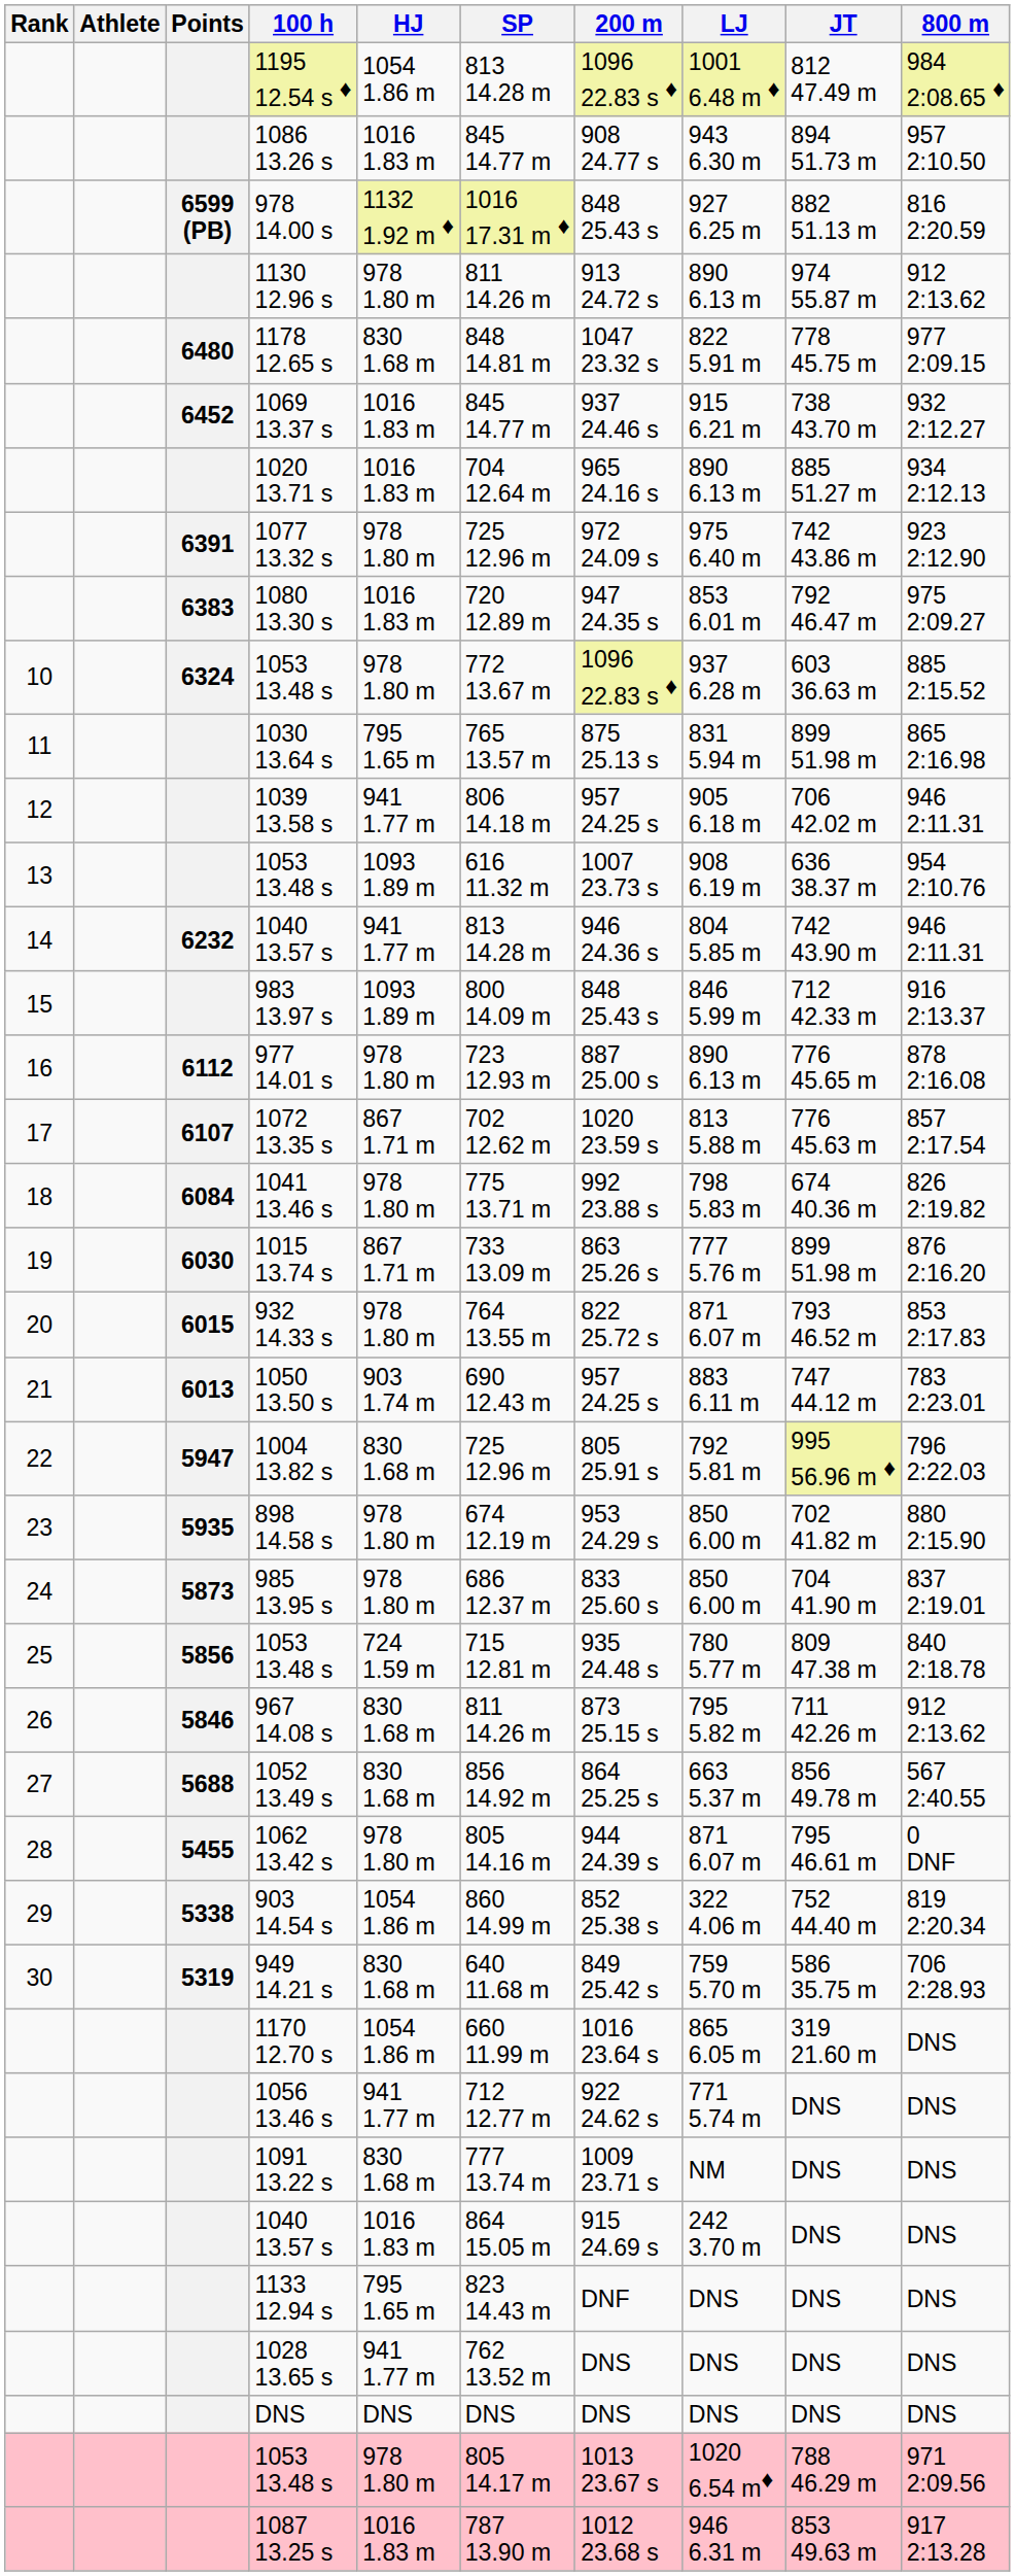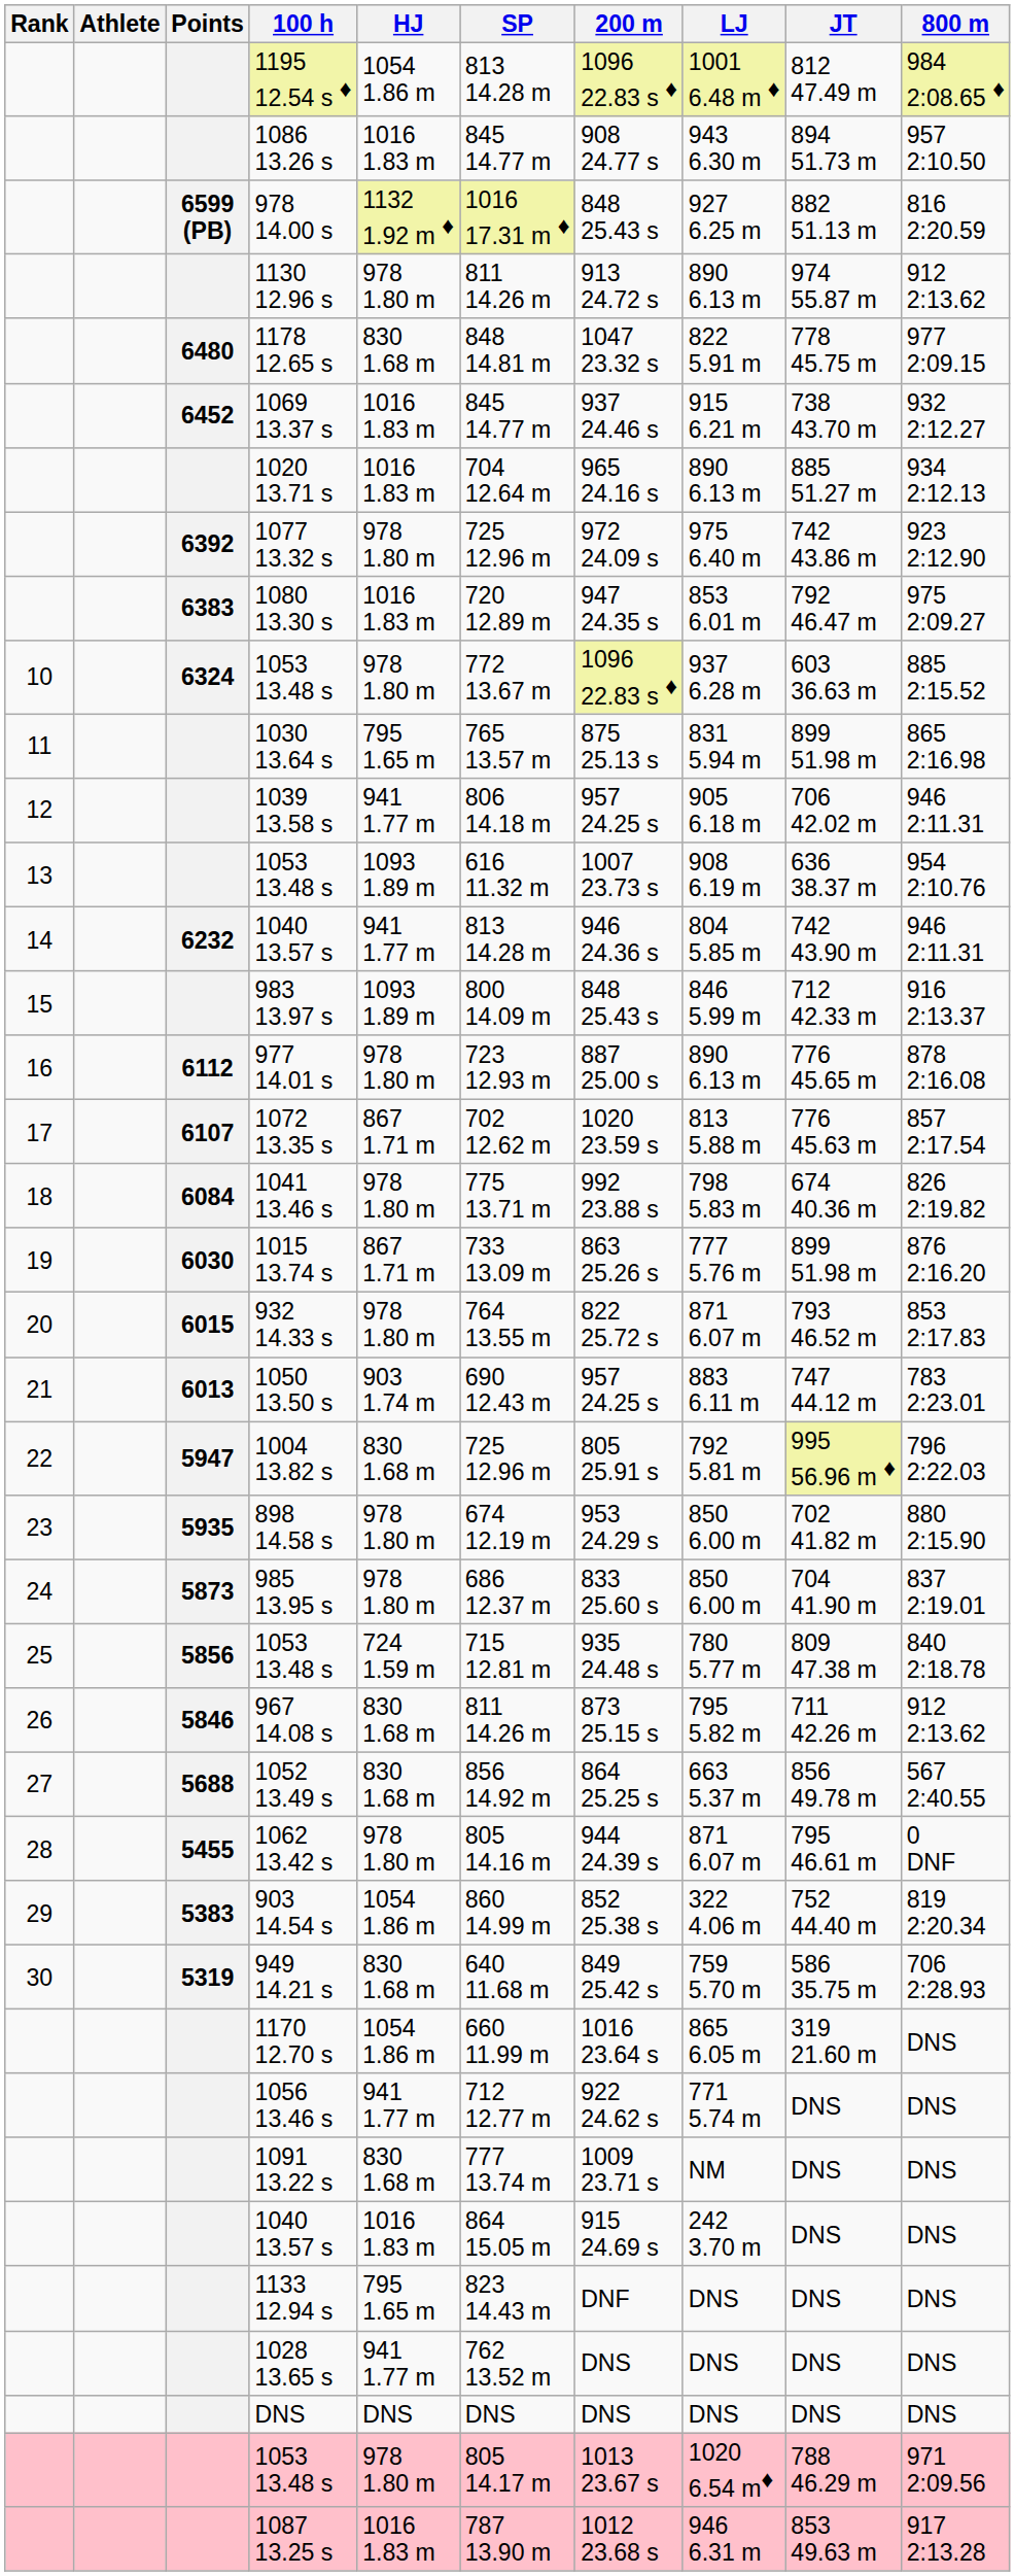 <table class="wikitable sortable" style="font-size:95%;">
 <tr bgcolor=#E6E6E6>
 <th>Rank</th>
 <th>Athlete</th>
 <th>Points</th>
 <th data-sort-type="number"><a href='#'>100 h</a></th>
 <th data-sort-type="number"><a href='#'>HJ</a></th>
 <th data-sort-type="number"><a href='#'>SP</a></th>
 <th data-sort-type="number"><a href='#'>200 m</a></th>
 <th data-sort-type="number"><a href='#'>LJ</a></th>
 <th data-sort-type="number"><a href='#'>JT</a></th>
 <th data-sort-type="number"><a href='#'>800 m</a></th>
 </tr>
 <tr>
 <td align=center></td>
 <td></td>
 <th></th>
 <td bgcolor=#F2F5A9>1195<br>12.54 s  <sup><big>♦</big></sup></td>
 <td>1054<br>1.86 m</td>
 <td>813<br>14.28 m</td>
 <td bgcolor=#F2F5A9>1096<br>22.83 s  <sup><big>♦</big></sup></td>
 <td bgcolor=#F2F5A9>1001<br>6.48 m  <sup><big>♦</big></sup></td>
 <td>812<br>47.49 m</td>
 <td bgcolor=#F2F5A9>984<br>2:08.65  <sup><big>♦</big></sup></td>
 </tr>
 <tr>
 <td align=center></td>
 <td></td>
 <th></th>
 <td>1086<br>13.26 s</td>
 <td>1016<br>1.83 m</td>
 <td>845<br>14.77 m</td>
 <td>908<br>24.77 s</td>
 <td>943<br>6.30 m</td>
 <td>894<br>51.73 m</td>
 <td>957<br>2:10.50</td>
 </tr>
 <tr>
 <td align=center></td>
 <td></td>
 <th>6599<br>(PB)</th>
 <td>978<br>14.00 s</td>
 <td bgcolor=#F2F5A9>1132<br>1.92 m  <sup><big>♦</big></sup></td>
 <td bgcolor=#F2F5A9>1016<br>17.31 m  <sup><big>♦</big></sup></td>
 <td>848<br>25.43 s</td>
 <td>927<br>6.25 m</td>
 <td>882<br>51.13 m</td>
 <td>816<br>2:20.59</td>
 </tr>
 <tr>
 <td align=center></td>
 <td></td>
 <th></th>
 <td>1130<br>12.96 s</td>
 <td>978<br>1.80 m</td>
 <td>811<br>14.26 m</td>
 <td>913<br>24.72 s</td>
 <td>890<br>6.13 m</td>
 <td>974<br>55.87 m</td>
 <td>912<br>2:13.62</td>
 </tr>
 <tr>
 <td align=center></td>
 <td></td>
 <th>6480</th>
 <td>1178<br>12.65 s</td>
 <td>830<br>1.68 m</td>
 <td>848<br>14.81 m</td>
 <td>1047<br>23.32 s</td>
 <td>822<br>5.91 m</td>
 <td>778<br>45.75 m</td>
 <td>977<br>2:09.15</td>
 </tr>
 <tr>
 <td align=center></td>
 <td></td>
 <th>6452</th>
 <td>1069<br>13.37 s</td>
 <td>1016<br>1.83 m</td>
 <td>845<br>14.77 m</td>
 <td>937<br>24.46 s</td>
 <td>915<br>6.21 m</td>
 <td>738<br>43.70 m</td>
 <td>932<br>2:12.27</td>
 </tr>
 <tr>
 <td align=center></td>
 <td></td>
 <th></th>
 <td>1020<br>13.71 s</td>
 <td>1016<br>1.83 m</td>
 <td>704<br>12.64 m</td>
 <td>965<br>24.16 s</td>
 <td>890<br>6.13 m</td>
 <td>885<br>51.27 m</td>
 <td>934<br>2:12.13</td>
 </tr>
 <tr>
 <td align=center></td>
 <td></td>
-<th>6391</th>
+<th>6392</th>
 <td>1077<br>13.32 s</td>
 <td>978<br>1.80 m</td>
 <td>725<br>12.96 m</td>
 <td>972<br>24.09 s</td>
 <td>975<br>6.40 m</td>
 <td>742<br>43.86 m</td>
 <td>923<br>2:12.90</td>
 </tr>
 <tr>
 <td align=center></td>
 <td></td>
 <th>6383</th>
 <td>1080<br>13.30 s</td>
 <td>1016<br>1.83 m</td>
 <td>720<br>12.89 m</td>
 <td>947<br>24.35 s</td>
 <td>853<br>6.01 m</td>
 <td>792<br>46.47 m</td>
 <td>975<br>2:09.27</td>
 </tr>
 <tr>
 <td align=center>10</td>
 <td></td>
 <th>6324</th>
 <td>1053<br>13.48 s</td>
 <td>978<br>1.80 m</td>
 <td>772<br>13.67 m</td>
 <td bgcolor=#F2F5A9>1096<br>22.83 s  <sup><big>♦</big></sup></td>
 <td>937<br>6.28 m</td>
 <td>603<br>36.63 m</td>
 <td>885<br>2:15.52</td>
 </tr>
 <tr>
 <td align=center>11</td>
 <td></td>
 <th></th>
 <td>1030<br>13.64 s</td>
 <td>795<br>1.65 m</td>
 <td>765<br>13.57 m</td>
 <td>875<br>25.13 s</td>
 <td>831<br>5.94 m</td>
 <td>899<br>51.98 m</td>
 <td>865<br>2:16.98</td>
 </tr>
 <tr>
 <td align=center>12</td>
 <td></td>
 <th></th>
 <td>1039<br>13.58 s</td>
 <td>941<br>1.77 m</td>
 <td>806<br>14.18 m</td>
 <td>957<br>24.25 s</td>
 <td>905<br>6.18 m</td>
 <td>706<br>42.02 m</td>
 <td>946<br>2:11.31</td>
 </tr>
 <tr>
 <td align=center>13</td>
 <td></td>
 <th></th>
 <td>1053<br>13.48 s</td>
 <td>1093<br>1.89 m</td>
 <td>616<br>11.32 m</td>
 <td>1007<br>23.73 s</td>
 <td>908<br>6.19 m</td>
 <td>636<br>38.37 m</td>
 <td>954<br>2:10.76</td>
 </tr>
 <tr>
 <td align=center>14</td>
 <td></td>
 <th>6232</th>
 <td>1040<br>13.57 s</td>
 <td>941<br>1.77 m</td>
 <td>813<br>14.28 m</td>
 <td>946<br>24.36 s</td>
 <td>804<br>5.85 m</td>
 <td>742<br>43.90 m</td>
 <td>946<br>2:11.31</td>
 </tr>
 <tr>
 <td align=center>15</td>
 <td></td>
 <th></th>
 <td>983<br>13.97 s</td>
 <td>1093<br>1.89 m</td>
 <td>800<br>14.09 m</td>
 <td>848<br>25.43 s</td>
 <td>846<br>5.99 m</td>
 <td>712<br>42.33 m</td>
 <td>916<br>2:13.37</td>
 </tr>
 <tr>
 <td align=center>16</td>
 <td></td>
 <th>6112</th>
 <td>977<br>14.01 s</td>
 <td>978<br>1.80 m</td>
 <td>723<br>12.93 m</td>
 <td>887<br>25.00 s</td>
 <td>890<br>6.13 m</td>
 <td>776<br>45.65 m</td>
 <td>878<br>2:16.08</td>
 </tr>
 <tr>
 <td align=center>17</td>
 <td></td>
 <th>6107</th>
 <td>1072<br>13.35 s</td>
 <td>867<br>1.71 m</td>
 <td>702<br>12.62 m</td>
 <td>1020<br>23.59 s</td>
 <td>813<br>5.88 m</td>
 <td>776<br>45.63 m</td>
 <td>857<br>2:17.54</td>
 </tr>
 <tr>
 <td align=center>18</td>
 <td></td>
 <th>6084</th>
 <td>1041<br>13.46 s</td>
 <td>978<br>1.80 m</td>
 <td>775<br>13.71 m</td>
 <td>992<br>23.88 s</td>
 <td>798<br>5.83 m</td>
 <td>674<br>40.36 m</td>
 <td>826 <br>2:19.82</td>
 </tr>
 <tr>
 <td align=center>19</td>
 <td></td>
 <th>6030</th>
 <td>1015<br>13.74 s</td>
 <td>867<br>1.71 m</td>
 <td>733<br>13.09 m</td>
 <td>863<br>25.26 s</td>
 <td>777<br>5.76 m</td>
 <td>899<br>51.98 m</td>
 <td>876<br>2:16.20</td>
 </tr>
 <tr>
 <td align=center>20</td>
 <td></td>
 <th>6015</th>
 <td>932<br>14.33 s</td>
 <td>978<br>1.80 m</td>
 <td>764<br>13.55 m</td>
 <td>822<br>25.72 s</td>
 <td>871<br>6.07 m</td>
 <td>793<br>46.52 m</td>
 <td>853<br>2:17.83</td>
 </tr>
 <tr>
 <td align=center>21</td>
 <td></td>
 <th>6013</th>
 <td>1050<br>13.50 s</td>
 <td>903<br>1.74 m</td>
 <td>690<br>12.43 m</td>
 <td>957<br>24.25 s</td>
 <td>883<br>6.11 m</td>
 <td>747<br>44.12 m</td>
 <td>783<br>2:23.01</td>
 </tr>
 <tr>
 <td align=center>22</td>
 <td></td>
 <th>5947</th>
 <td>1004<br>13.82 s</td>
 <td>830<br>1.68 m</td>
 <td>725<br>12.96 m</td>
 <td>805<br>25.91 s</td>
 <td>792<br>5.81 m</td>
 <td bgcolor=#F2F5A9>995<br>56.96 m  <sup><big>♦</big></sup></td>
 <td>796<br>2:22.03</td>
 </tr>
 <tr>
 <td align=center>23</td>
 <td></td>
 <th>5935</th>
 <td>898<br>14.58 s</td>
 <td>978<br>1.80 m</td>
 <td>674<br>12.19 m</td>
 <td>953<br>24.29 s</td>
 <td>850<br>6.00 m</td>
 <td>702<br>41.82 m</td>
 <td>880<br>2:15.90</td>
 </tr>
 <tr>
 <td align=center>24</td>
 <td></td>
 <th>5873</th>
 <td>985<br>13.95 s</td>
 <td>978<br>1.80 m</td>
 <td>686<br>12.37 m</td>
 <td>833<br>25.60 s</td>
 <td>850<br>6.00 m</td>
 <td>704<br>41.90 m</td>
 <td>837 <br>2:19.01</td>
 </tr>
 <tr>
 <td align=center>25</td>
 <td></td>
 <th>5856</th>
 <td>1053<br>13.48 s</td>
 <td>724<br>1.59 m</td>
 <td>715<br>12.81 m</td>
 <td>935<br>24.48 s</td>
 <td>780<br>5.77 m</td>
 <td>809<br>47.38 m</td>
 <td>840<br> 2:18.78</td>
 </tr>
 <tr>
 <td align=center>26</td>
 <td></td>
 <th>5846</th>
 <td>967<br>14.08 s</td>
 <td>830<br>1.68 m</td>
 <td>811<br>14.26 m</td>
 <td>873<br>25.15 s</td>
 <td>795<br>5.82 m</td>
 <td>711<br>42.26 m</td>
 <td>912<br>2:13.62</td>
 </tr>
 <tr>
 <td align=center>27</td>
 <td></td>
 <th>5688</th>
 <td>1052<br>13.49 s</td>
 <td>830<br>1.68 m</td>
 <td>856<br>14.92 m</td>
 <td>864<br>25.25 s</td>
 <td>663<br>5.37 m</td>
 <td>856<br>49.78 m</td>
 <td>567<br>2:40.55</td>
 </tr>
 <tr>
 <td align=center>28</td>
 <td></td>
 <th>5455</th>
 <td>1062<br>13.42 s</td>
 <td>978<br>1.80 m</td>
 <td>805<br>14.16 m</td>
 <td>944<br>24.39 s</td>
 <td>871<br>6.07 m</td>
 <td>795<br>46.61 m</td>
 <td>0<br>DNF</td>
 </tr>
 <tr>
 <td align=center>29</td>
 <td></td>
-<th>5338</th>
+<th>5383</th>
 <td>903<br>14.54 s</td>
 <td>1054<br>1.86 m</td>
 <td>860<br>14.99 m</td>
 <td>852<br>25.38 s</td>
 <td>322<br>4.06 m</td>
 <td>752<br>44.40 m</td>
 <td>819<br>2:20.34</td>
 </tr>
 <tr>
 <td align=center>30</td>
 <td></td>
 <th>5319</th>
 <td>949<br>14.21 s</td>
 <td>830<br>1.68 m</td>
 <td>640<br>11.68 m</td>
 <td>849<br>25.42 s</td>
 <td>759<br>5.70 m</td>
 <td>586<br>35.75 m</td>
 <td>706<br>2:28.93</td>
 </tr>
 <tr>
 <td align=center></td>
 <td></td>
 <th></th>
 <td>1170<br>12.70 s</td>
 <td>1054<br>1.86 m</td>
 <td>660<br>11.99 m</td>
 <td>1016<br>23.64 s</td>
 <td>865<br>6.05 m</td>
 <td>319<br>21.60 m</td>
 <td>DNS</td>
 </tr>
 <tr>
 <td align=center></td>
 <td></td>
 <th></th>
 <td>1056<br>13.46 s</td>
 <td>941<br>1.77 m</td>
 <td>712<br>12.77 m</td>
 <td>922<br>24.62 s</td>
 <td>771<br>5.74 m</td>
 <td>DNS</td>
 <td>DNS</td>
 </tr>
 <tr>
 <td align=center></td>
 <td></td>
 <th></th>
 <td>1091<br>13.22 s</td>
 <td>830<br>1.68 m</td>
 <td>777<br>13.74 m</td>
 <td>1009<br>23.71 s</td>
 <td>NM</td>
 <td>DNS</td>
 <td>DNS</td>
 </tr>
 <tr>
 <td align=center></td>
 <td></td>
 <th></th>
 <td>1040<br>13.57 s</td>
 <td>1016<br>1.83 m</td>
 <td>864<br>15.05 m</td>
 <td>915<br>24.69 s</td>
 <td>242<br>3.70 m</td>
 <td>DNS</td>
 <td>DNS</td>
 </tr>
 <tr>
 <td align=center></td>
 <td></td>
 <th></th>
 <td>1133<br>12.94 s</td>
 <td>795<br>1.65 m</td>
 <td>823<br>14.43 m</td>
 <td>DNF</td>
 <td>DNS</td>
 <td>DNS</td>
 <td>DNS</td>
 </tr>
 <tr>
 <td align=center></td>
 <td></td>
 <th></th>
 <td>1028<br>13.65 s</td>
 <td>941<br>1.77 m</td>
 <td>762<br>13.52 m</td>
 <td>DNS</td>
 <td>DNS</td>
 <td>DNS</td>
 <td>DNS</td>
 </tr>
 <tr>
 <td align=center></td>
 <td></td>
 <th></th>
 <td>DNS</td>
 <td>DNS</td>
 <td>DNS</td>
 <td>DNS</td>
 <td>DNS</td>
 <td>DNS</td>
 <td>DNS</td>
 </tr>
 <tr bgcolor="pink">
 <td align=center></td>
 <td></td>
 <td bgcolor="pink" align="center"><br><s></s></td>
 <td>1053<br>13.48 s</td>
 <td>978<br>1.80 m</td>
 <td>805<br>14.17 m</td>
 <td>1013<br>23.67 s</td>
 <td>1020<br>6.54 m<sup><big>♦</big></sup></td>
 <td>788<br>46.29 m</td>
 <td>971<br>2:09.56</td>
 </tr>
 <tr>
 <td bgcolor="pink" align=center></td>
 <td bgcolor="pink"></td>
 <td bgcolor="pink" align="center"><br><s></s></td>
 <td bgcolor="pink">1087<br>13.25 s</td>
 <td bgcolor="pink">1016<br>1.83 m</td>
 <td bgcolor="pink">787<br>13.90 m</td>
 <td bgcolor="pink">1012<br>23.68 s</td>
 <td bgcolor="pink">946<br>6.31 m</td>
 <td bgcolor="pink">853<br>49.63 m</td>
 <td bgcolor="pink">917<br>2:13.28</td>
 </tr>
 </table>
